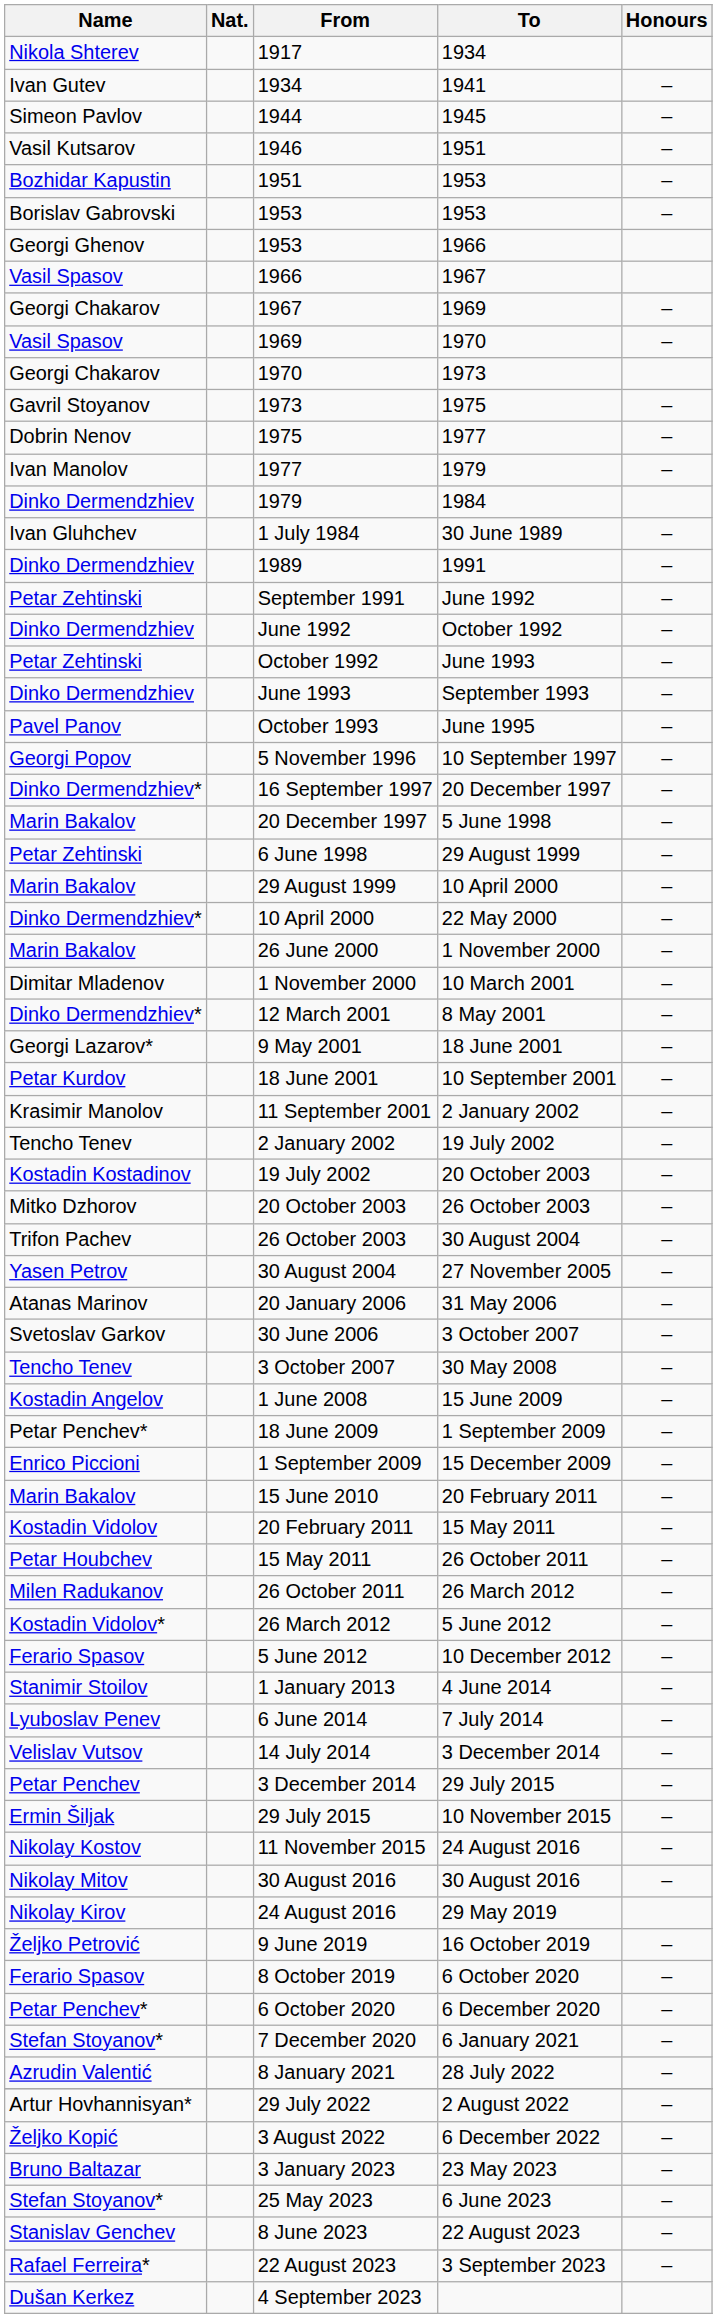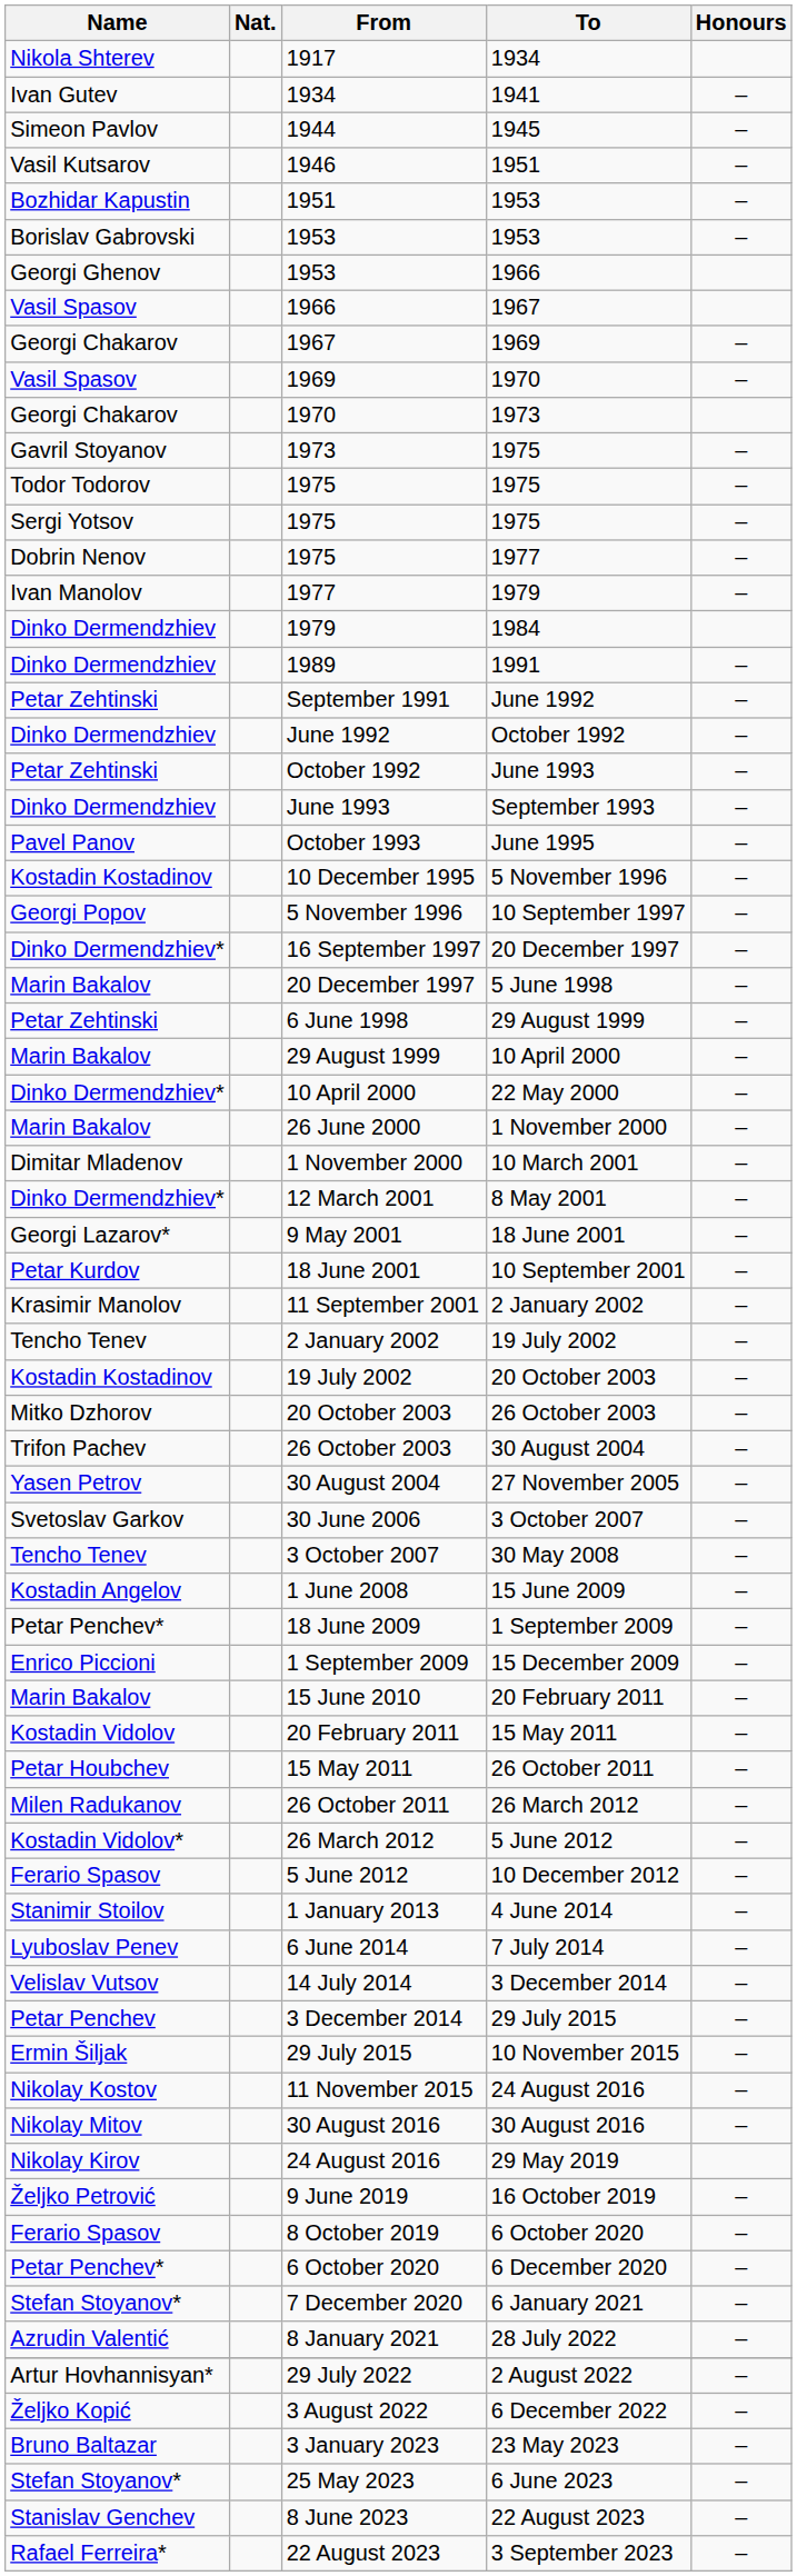 <table class="wikitable" style="font-size:98%;">
 <tr>
 <th>Name</th>
 <th>Nat.</th>
 <th>From</th>
 <th>To</th>
 <th>Honours</th>
 </tr>
 <tr>
 <td><a href='#'>Nikola Shterev</a></td>
 <td></td>
 <td>1917</td>
 <td>1934</td>
 <td style="text-align:center"></td>
 </tr>
 <tr>
 <td>Ivan Gutev</td>
 <td></td>
 <td>1934</td>
 <td>1941</td>
 <td style="text-align:center">–</td>
 </tr>
 <tr>
 <td>Simeon Pavlov</td>
 <td></td>
 <td>1944</td>
 <td>1945</td>
 <td style="text-align:center">–</td>
 </tr>
 <tr>
 <td>Vasil Kutsarov</td>
 <td></td>
 <td>1946</td>
 <td>1951</td>
 <td style="text-align:center">–</td>
 </tr>
 <tr>
 <td><a href='#'>Bozhidar Kapustin</a></td>
 <td></td>
 <td>1951</td>
 <td>1953</td>
 <td style="text-align:center">–</td>
 </tr>
 <tr>
 <td>Borislav Gabrovski</td>
 <td></td>
 <td>1953</td>
 <td>1953</td>
 <td style="text-align:center">–</td>
 </tr>
 <tr>
 <td>Georgi Ghenov</td>
 <td></td>
 <td>1953</td>
 <td>1966</td>
 <td style="text-align:center"></td>
 </tr>
 <tr>
 <td><a href='#'>Vasil Spasov</a></td>
 <td></td>
 <td>1966</td>
 <td>1967</td>
 <td style="text-align:center"></td>
 </tr>
 <tr>
 <td>Georgi Chakarov</td>
 <td></td>
 <td>1967</td>
 <td>1969</td>
 <td style="text-align:center">–</td>
 </tr>
 <tr>
 <td><a href='#'>Vasil Spasov</a></td>
 <td></td>
 <td>1969</td>
 <td>1970</td>
 <td style="text-align:center">–</td>
 </tr>
 <tr>
 <td>Georgi Chakarov</td>
 <td></td>
 <td>1970</td>
 <td>1973</td>
 <td style="text-align:center"></td>
 </tr>
 <tr>
 <td>Gavril Stoyanov</td>
 <td></td>
 <td>1973</td>
 <td>1975</td>
 <td style="text-align:center">–</td>
 </tr>
 <tr>
+<td>Todor Todorov</td>
+<td></td>
+<td>1975</td>
+<td>1975</td>
+<td style="text-align:center">–</td>
+</tr>
+<tr>
+<td>Sergi Yotsov</td>
+<td></td>
+<td>1975</td>
+<td>1975</td>
+<td style="text-align:center">–</td>
+</tr>
+<tr>
 <td>Dobrin Nenov</td>
 <td></td>
 <td>1975</td>
 <td>1977</td>
 <td style="text-align:center">–</td>
 </tr>
 <tr>
 <td>Ivan Manolov</td>
 <td></td>
 <td>1977</td>
 <td>1979</td>
 <td style="text-align:center">–</td>
 </tr>
 <tr>
 <td><a href='#'>Dinko Dermendzhiev</a></td>
 <td></td>
 <td>1979</td>
 <td>1984</td>
 <td style="text-align:center"></td>
-</tr>
-<tr>
-<td>Ivan Gluhchev</td>
-<td></td>
-<td>1 July 1984</td>
-<td>30 June 1989</td>
-<td style="text-align:center">–</td>
 </tr>
 <tr>
 <td><a href='#'>Dinko Dermendzhiev</a></td>
 <td></td>
 <td>1989</td>
 <td>1991</td>
 <td style="text-align:center">–</td>
 </tr>
 <tr>
 <td><a href='#'>Petar Zehtinski</a></td>
 <td></td>
 <td>September 1991</td>
 <td>June 1992</td>
 <td style="text-align:center">–</td>
 </tr>
 <tr>
 <td><a href='#'>Dinko Dermendzhiev</a></td>
 <td></td>
 <td>June 1992</td>
 <td>October 1992</td>
 <td style="text-align:center">–</td>
 </tr>
 <tr>
 <td><a href='#'>Petar Zehtinski</a></td>
 <td></td>
 <td>October 1992</td>
 <td>June 1993</td>
 <td style="text-align:center">–</td>
 </tr>
 <tr>
 <td><a href='#'>Dinko Dermendzhiev</a></td>
 <td></td>
 <td>June 1993</td>
 <td>September 1993</td>
 <td style="text-align:center">–</td>
 </tr>
 <tr>
 <td><a href='#'>Pavel Panov</a></td>
 <td></td>
 <td>October 1993</td>
 <td>June 1995</td>
+<td style="text-align:center">–</td>
+</tr>
+<tr>
+<td><a href='#'>Kostadin Kostadinov</a></td>
+<td></td>
+<td>10 December 1995</td>
+<td>5 November 1996</td>
 <td style="text-align:center">–</td>
 </tr>
 <tr>
 <td><a href='#'>Georgi Popov</a></td>
 <td></td>
 <td>5 November 1996</td>
 <td>10 September 1997</td>
 <td style="text-align:center">–</td>
 </tr>
 <tr>
 <td><a href='#'>Dinko Dermendzhiev</a>*</td>
 <td></td>
 <td>16 September 1997</td>
 <td>20 December 1997</td>
 <td style="text-align:center">–</td>
 </tr>
 <tr>
 <td><a href='#'>Marin Bakalov</a></td>
 <td></td>
 <td>20 December 1997</td>
 <td>5 June 1998</td>
 <td style="text-align:center">–</td>
 </tr>
 <tr>
 <td><a href='#'>Petar Zehtinski</a></td>
 <td></td>
 <td>6 June 1998</td>
 <td>29 August 1999</td>
 <td style="text-align:center">–</td>
 </tr>
 <tr>
 <td><a href='#'>Marin Bakalov</a></td>
 <td></td>
 <td>29 August 1999</td>
 <td>10 April 2000</td>
 <td style="text-align:center">–</td>
 </tr>
 <tr>
 <td><a href='#'>Dinko Dermendzhiev</a>*</td>
 <td></td>
 <td>10 April 2000</td>
 <td>22 May 2000</td>
 <td style="text-align:center">–</td>
 </tr>
 <tr>
 <td><a href='#'>Marin Bakalov</a></td>
 <td></td>
 <td>26 June 2000</td>
 <td>1 November 2000</td>
 <td style="text-align:center">–</td>
 </tr>
 <tr>
 <td>Dimitar Mladenov</td>
 <td></td>
 <td>1 November 2000</td>
 <td>10 March 2001</td>
 <td style="text-align:center">–</td>
 </tr>
 <tr>
 <td><a href='#'>Dinko Dermendzhiev</a>*</td>
 <td></td>
 <td>12 March 2001</td>
 <td>8 May 2001</td>
 <td style="text-align:center">–</td>
 </tr>
 <tr>
 <td>Georgi Lazarov*</td>
 <td></td>
 <td>9 May 2001</td>
 <td>18 June 2001</td>
 <td style="text-align:center">–</td>
 </tr>
 <tr>
 <td><a href='#'>Petar Kurdov</a></td>
 <td></td>
 <td>18 June 2001</td>
 <td>10 September 2001</td>
 <td style="text-align:center">–</td>
 </tr>
 <tr>
 <td>Krasimir Manolov</td>
 <td></td>
 <td>11 September 2001</td>
 <td>2 January 2002</td>
 <td style="text-align:center">–</td>
 </tr>
 <tr>
 <td>Tencho Tenev</td>
 <td></td>
 <td>2 January 2002</td>
 <td>19 July 2002</td>
 <td style="text-align:center">–</td>
 </tr>
 <tr>
 <td><a href='#'>Kostadin Kostadinov</a></td>
 <td></td>
 <td>19 July 2002</td>
 <td>20 October 2003</td>
 <td style="text-align:center">–</td>
 </tr>
 <tr>
 <td>Mitko Dzhorov</td>
 <td></td>
 <td>20 October 2003</td>
 <td>26 October 2003</td>
 <td style="text-align:center">–</td>
 </tr>
 <tr>
 <td>Trifon Pachev</td>
 <td></td>
 <td>26 October 2003</td>
 <td>30 August 2004</td>
 <td style="text-align:center">–</td>
 </tr>
 <tr>
 <td><a href='#'>Yasen Petrov</a></td>
 <td></td>
 <td>30 August 2004</td>
 <td>27 November 2005</td>
-<td style="text-align:center">–</td>
-</tr>
-<tr>
-<td>Atanas Marinov</td>
-<td></td>
-<td>20 January 2006</td>
-<td>31 May 2006</td>
 <td style="text-align:center">–</td>
 </tr>
 <tr>
 <td>Svetoslav Garkov</td>
 <td></td>
 <td>30 June 2006</td>
 <td>3 October 2007</td>
 <td style="text-align:center">–</td>
 </tr>
 <tr>
 <td><a href='#'>Tencho Tenev</a></td>
 <td></td>
 <td>3 October 2007</td>
 <td>30 May 2008</td>
 <td style="text-align:center">–</td>
 </tr>
 <tr>
 <td><a href='#'>Kostadin Angelov</a></td>
 <td></td>
 <td>1 June 2008</td>
 <td>15 June 2009</td>
 <td style="text-align:center">–</td>
 </tr>
 <tr>
 <td>Petar Penchev*</td>
 <td></td>
 <td>18 June 2009</td>
 <td>1 September 2009</td>
 <td style="text-align:center">–</td>
 </tr>
 <tr>
 <td><a href='#'>Enrico Piccioni</a></td>
 <td></td>
 <td>1 September 2009</td>
 <td>15 December 2009</td>
 <td style="text-align:center">–</td>
 </tr>
 <tr>
 <td><a href='#'>Marin Bakalov</a></td>
 <td></td>
 <td>15 June 2010</td>
 <td>20 February 2011</td>
 <td style="text-align:center">–</td>
 </tr>
 <tr>
 <td><a href='#'>Kostadin Vidolov</a></td>
 <td></td>
 <td>20 February 2011</td>
 <td>15 May 2011</td>
 <td style="text-align:center">–</td>
 </tr>
 <tr>
 <td><a href='#'>Petar Houbchev</a></td>
 <td></td>
 <td>15 May 2011</td>
 <td>26 October 2011</td>
 <td style="text-align:center">–</td>
 </tr>
 <tr>
 <td><a href='#'>Milen Radukanov</a></td>
 <td></td>
 <td>26 October 2011</td>
 <td>26 March 2012</td>
 <td style="text-align:center">–</td>
 </tr>
 <tr>
 <td><a href='#'>Kostadin Vidolov</a>*</td>
 <td></td>
 <td>26 March 2012</td>
 <td>5 June 2012</td>
 <td style="text-align:center">–</td>
 </tr>
 <tr>
 <td><a href='#'>Ferario Spasov</a></td>
 <td></td>
 <td>5 June 2012</td>
 <td>10 December 2012</td>
 <td style="text-align:center">–</td>
 </tr>
 <tr>
 <td><a href='#'>Stanimir Stoilov</a></td>
 <td></td>
 <td>1 January 2013</td>
 <td>4 June 2014</td>
 <td style="text-align:center">–</td>
 </tr>
 <tr>
 <td><a href='#'>Lyuboslav Penev</a></td>
 <td></td>
 <td>6 June 2014</td>
 <td>7 July 2014</td>
 <td style="text-align:center">–</td>
 </tr>
 <tr>
 <td><a href='#'>Velislav Vutsov</a></td>
 <td></td>
 <td>14 July 2014</td>
 <td>3 December 2014</td>
 <td style="text-align:center">–</td>
 </tr>
 <tr>
 <td><a href='#'>Petar Penchev</a></td>
 <td></td>
 <td>3 December 2014</td>
 <td>29 July 2015</td>
 <td style="text-align:center">–</td>
 </tr>
 <tr>
 <td><a href='#'>Ermin Šiljak</a></td>
 <td></td>
 <td>29 July 2015</td>
 <td>10 November 2015</td>
 <td style="text-align:center">–</td>
 </tr>
 <tr>
 <td><a href='#'>Nikolay Kostov</a></td>
 <td></td>
 <td>11 November 2015</td>
 <td>24 August 2016</td>
 <td style="text-align:center">–</td>
 </tr>
 <tr>
 <td><a href='#'>Nikolay Mitov</a></td>
 <td></td>
 <td>30 August 2016</td>
 <td>30 August 2016</td>
 <td style="text-align:center">–</td>
 </tr>
 <tr>
 <td><a href='#'>Nikolay Kirov</a></td>
 <td></td>
 <td>24 August 2016</td>
 <td>29 May 2019</td>
 <td style="text-align:center"><br></td>
 </tr>
 <tr>
 <td><a href='#'>Željko Petrović</a></td>
 <td></td>
 <td>9 June 2019</td>
 <td>16 October 2019</td>
 <td style="text-align:center">–</td>
 </tr>
 <tr>
 <td><a href='#'>Ferario Spasov</a></td>
 <td></td>
 <td>8 October 2019</td>
 <td>6 October 2020</td>
 <td style="text-align:center">–</td>
 </tr>
 <tr>
 <td><a href='#'>Petar Penchev</a>*</td>
 <td></td>
 <td>6 October 2020</td>
 <td>6 December 2020</td>
 <td style="text-align:center">–</td>
 </tr>
 <tr>
 <td><a href='#'>Stefan Stoyanov</a>*</td>
 <td></td>
 <td>7 December 2020</td>
 <td>6 January 2021</td>
 <td style="text-align:center">–</td>
 </tr>
 <tr>
 <td><a href='#'>Azrudin Valentić</a></td>
 <td></td>
 <td>8 January 2021</td>
 <td>28 July 2022</td>
 <td style="text-align:center">–</td>
 </tr>
 <tr>
 </tr>
 <tr>
 <td>Artur Hovhannisyan*</td>
 <td></td>
 <td>29 July 2022</td>
 <td>2 August 2022</td>
 <td style="text-align:center">–</td>
 </tr>
 <tr>
 <td><a href='#'>Željko Kopić</a></td>
 <td></td>
 <td>3 August 2022</td>
 <td>6 December 2022</td>
 <td style="text-align:center">–</td>
 </tr>
 <tr>
 <td><a href='#'>Bruno Baltazar</a></td>
 <td></td>
 <td>3 January 2023</td>
 <td>23 May 2023</td>
 <td style="text-align:center">–</td>
 </tr>
 <tr>
 <td><a href='#'>Stefan Stoyanov</a>*</td>
 <td></td>
 <td>25 May 2023</td>
 <td>6 June 2023</td>
 <td style="text-align:center">–</td>
 </tr>
 <tr>
 <td><a href='#'>Stanislav Genchev</a></td>
 <td></td>
 <td>8 June 2023</td>
 <td>22 August 2023</td>
 <td style="text-align:center">–</td>
 </tr>
 <tr>
 <td><a href='#'>Rafael Ferreira</a>*</td>
 <td></td>
 <td>22 August 2023</td>
 <td>3 September 2023</td>
 <td style="text-align:center">–</td>
 </tr>
 <tr>
-<td><a href='#'>Dušan Kerkez</a></td>
-<td></td>
-<td>4 September 2023</td>
-<td></td>
-<td style="text-align:center"></td>
-</tr>
-<tr>
 </tr>
 </table>
